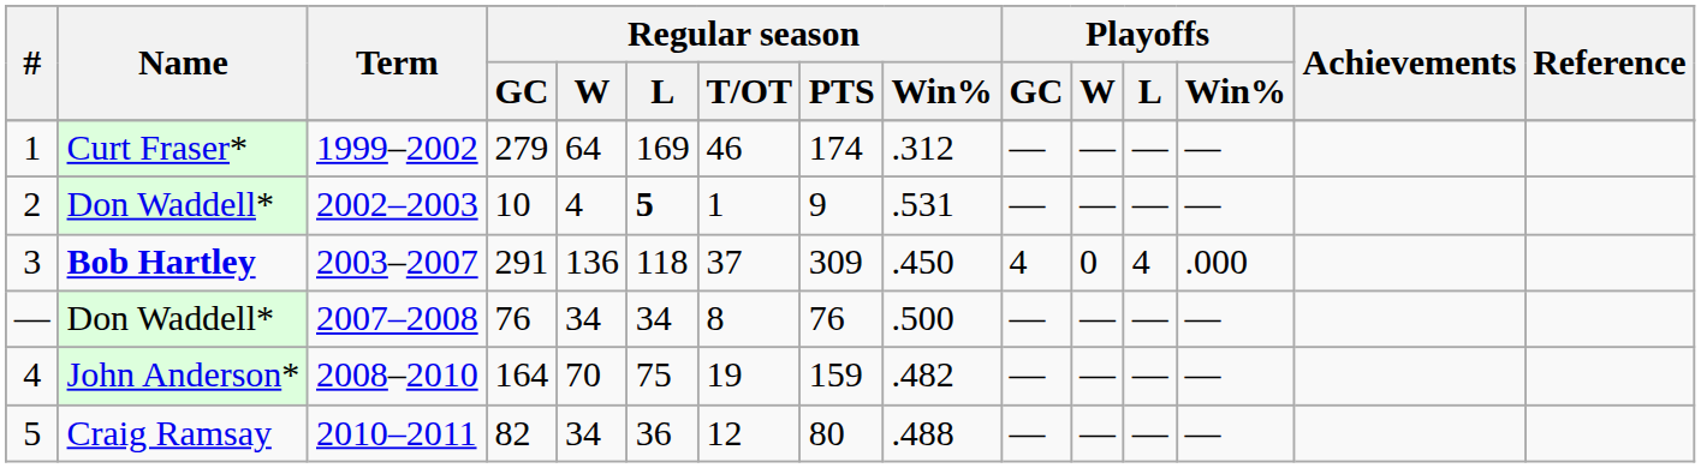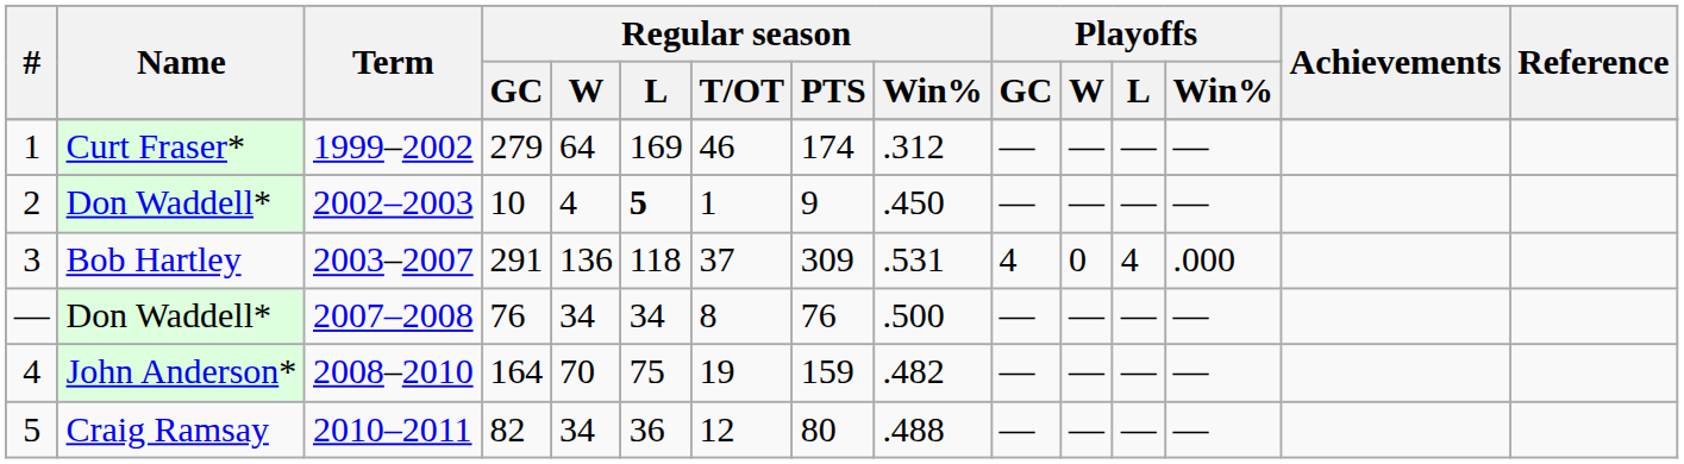 <table class="wikitable">
 <tr>
 <th rowspan="2">#</th>
 <th rowspan="2">Name</th>
 <th rowspan="2">Term</th>
 <th colspan="6">Regular season</th>
 <th colspan="4">Playoffs</th>
 <th rowspan="2">Achievements</th>
 <th rowspan="2">Reference</th>
 </tr>
 <tr>
 <th>GC</th>
 <th>W</th>
 <th>L</th>
 <th>T/OT</th>
 <th>PTS</th>
 <th>Win%</th>
 <th>GC</th>
 <th>W</th>
 <th>L</th>
 <th>Win%</th>
 </tr>
 <tr>
 </tr>
 <tr>
 <td align=center>1</td>
 <td style="background-color:#ddffdd"><a href='#'>Curt Fraser</a>*</td>
 <td><a href='#'>1999</a>–<a href='#'>2002</a></td>
 <td>279</td>
 <td>64</td>
 <td>169</td>
 <td>46</td>
 <td>174</td>
 <td>.312</td>
 <td>—</td>
 <td>—</td>
 <td>—</td>
 <td>—</td>
 <td></td>
 <td align=center></td>
 </tr>
 <tr>
 <td align=center>2</td>
 <td style="background-color:#ddffdd"><a href='#'>Don Waddell</a>*</td>
 <td><a href='#'>2002–2003</a></td>
 <td>10</td>
 <td>4</td>
 <td><strong>5</strong></td>
 <td>1</td>
 <td>9</td>
-<td>.531</td>
+<td>.450</td>
 <td>—</td>
 <td>—</td>
 <td>—</td>
 <td>—</td>
 <td></td>
 <td align=center></td>
 </tr>
 <tr>
 <td align=center>3</td>
-<td><strong><a href='#'>Bob Hartley</a></strong></td>
+<td><a href='#'>Bob Hartley</a></td>
 <td><a href='#'>2003</a>–<a href='#'>2007</a></td>
 <td>291</td>
 <td>136</td>
 <td>118</td>
 <td>37</td>
 <td>309</td>
-<td>.450</td>
+<td>.531</td>
 <td>4</td>
 <td>0</td>
 <td>4</td>
 <td>.000</td>
 <td></td>
 <td align=center></td>
 </tr>
 <tr>
 <td align=center>—</td>
 <td style="background-color:#ddffdd">Don Waddell*</td>
 <td><a href='#'>2007–2008</a></td>
 <td>76</td>
 <td>34</td>
 <td>34</td>
 <td>8</td>
 <td>76</td>
 <td>.500</td>
 <td>—</td>
 <td>—</td>
 <td>—</td>
 <td>—</td>
 <td></td>
 <td align=center></td>
 </tr>
 <tr>
 <td align=center>4</td>
 <td style="background-color:#ddffdd"><a href='#'>John Anderson</a>*</td>
 <td><a href='#'>2008</a>–<a href='#'>2010</a></td>
 <td>164</td>
 <td>70</td>
 <td>75</td>
 <td>19</td>
 <td>159</td>
 <td>.482</td>
 <td>—</td>
 <td>—</td>
 <td>—</td>
 <td>—</td>
 <td></td>
 <td align=center></td>
 </tr>
 <tr>
 <td align=center>5</td>
 <td style="background-color:"><a href='#'>Craig Ramsay</a></td>
 <td><a href='#'>2010–2011</a></td>
 <td>82</td>
 <td>34</td>
 <td>36</td>
 <td>12</td>
 <td>80</td>
 <td>.488</td>
 <td>—</td>
 <td>—</td>
 <td>—</td>
 <td>—</td>
 <td></td>
 <td align=center></td>
 </tr>
 </table>
